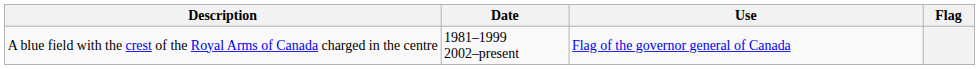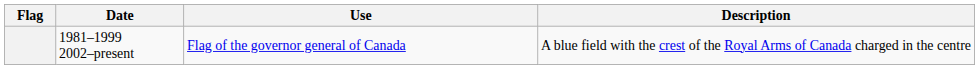 <table class="wikitable">
 <tr>
-<th scope="col" style="width: 45%;">Description</th>
+<th scope="col">Flag</th>
 <th scope="col">Date</th>
 <th scope="col">Use</th>
-<th scope="col">Flag</th>
+<th scope="col" style="width: 45%;">Description</th>
 </tr>
 <tr>
-<td>A blue field with the <a href='#'>crest</a> of the <a href='#'>Royal Arms of Canada</a> charged in the centre</td>
+<th scope="row"></th>
 <td>1981–1999<br>2002–present</td>
 <td><a href='#'>Flag of the governor general of Canada</a></td>
-<th scope="row"></th>
+<td>A blue field with the <a href='#'>crest</a> of the <a href='#'>Royal Arms of Canada</a> charged in the centre</td>
 </tr>
 </table>
